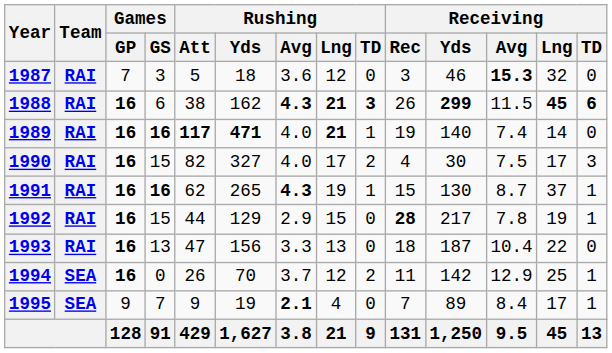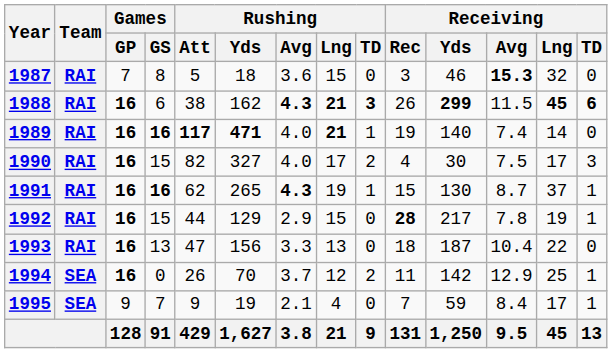 <table class="wikitable" style="text-align:center;">
 <tr>
 <th rowspan="2">Year</th>
 <th rowspan="2">Team</th>
 <th colspan="2">Games</th>
 <th colspan="5">Rushing</th>
 <th colspan="5">Receiving</th>
 </tr>
 <tr>
 <th>GP</th>
 <th>GS</th>
 <th>Att</th>
 <th>Yds</th>
 <th>Avg</th>
 <th>Lng</th>
 <th>TD</th>
 <th>Rec</th>
 <th>Yds</th>
 <th>Avg</th>
 <th>Lng</th>
 <th>TD</th>
 </tr>
 <tr>
 <th><a href='#'>1987</a></th>
 <th><a href='#'>RAI</a></th>
 <td>7</td>
-<td>3</td>
+<td>8</td>
 <td>5</td>
 <td>18</td>
 <td>3.6</td>
-<td>12</td>
+<td>15</td>
 <td>0</td>
 <td>3</td>
 <td>46</td>
 <td><strong>15.3</strong></td>
 <td>32</td>
 <td>0</td>
 </tr>
 <tr>
 <th><a href='#'>1988</a></th>
 <th><a href='#'>RAI</a></th>
 <td><strong>16</strong></td>
 <td>6</td>
 <td>38</td>
 <td>162</td>
 <td><strong>4.3</strong></td>
 <td><strong>21</strong></td>
 <td><strong>3</strong></td>
 <td>26</td>
 <td><strong>299</strong></td>
 <td>11.5</td>
 <td><strong>45</strong></td>
 <td><strong>6</strong></td>
 </tr>
 <tr>
 <th><a href='#'>1989</a></th>
 <th><a href='#'>RAI</a></th>
 <td><strong>16</strong></td>
 <td><strong>16</strong></td>
 <td><strong>117</strong></td>
 <td><strong>471</strong></td>
 <td>4.0</td>
 <td><strong>21</strong></td>
 <td>1</td>
 <td>19</td>
 <td>140</td>
 <td>7.4</td>
 <td>14</td>
 <td>0</td>
 </tr>
 <tr>
 <th><a href='#'>1990</a></th>
 <th><a href='#'>RAI</a></th>
 <td><strong>16</strong></td>
 <td>15</td>
 <td>82</td>
 <td>327</td>
 <td>4.0</td>
 <td>17</td>
 <td>2</td>
 <td>4</td>
 <td>30</td>
 <td>7.5</td>
 <td>17</td>
 <td>3</td>
 </tr>
 <tr>
 <th><a href='#'>1991</a></th>
 <th><a href='#'>RAI</a></th>
 <td><strong>16</strong></td>
 <td><strong>16</strong></td>
 <td>62</td>
 <td>265</td>
 <td><strong>4.3</strong></td>
 <td>19</td>
 <td>1</td>
 <td>15</td>
 <td>130</td>
 <td>8.7</td>
 <td>37</td>
 <td>1</td>
 </tr>
 <tr>
 <th><a href='#'>1992</a></th>
 <th><a href='#'>RAI</a></th>
 <td><strong>16</strong></td>
 <td>15</td>
 <td>44</td>
 <td>129</td>
 <td>2.9</td>
 <td>15</td>
 <td>0</td>
 <td><strong>28</strong></td>
 <td>217</td>
 <td>7.8</td>
 <td>19</td>
 <td>1</td>
 </tr>
 <tr>
 <th><a href='#'>1993</a></th>
 <th><a href='#'>RAI</a></th>
 <td><strong>16</strong></td>
 <td>13</td>
 <td>47</td>
 <td>156</td>
 <td>3.3</td>
 <td>13</td>
 <td>0</td>
 <td>18</td>
 <td>187</td>
 <td>10.4</td>
 <td>22</td>
 <td>0</td>
 </tr>
 <tr>
 <th><a href='#'>1994</a></th>
 <th><a href='#'>SEA</a></th>
 <td><strong>16</strong></td>
 <td>0</td>
 <td>26</td>
 <td>70</td>
 <td>3.7</td>
 <td>12</td>
 <td>2</td>
 <td>11</td>
 <td>142</td>
 <td>12.9</td>
 <td>25</td>
 <td>1</td>
 </tr>
 <tr>
 <th><a href='#'>1995</a></th>
 <th><a href='#'>SEA</a></th>
 <td>9</td>
 <td>7</td>
 <td>9</td>
 <td>19</td>
-<td><strong>2.1</strong></td>
+<td>2.1</td>
 <td>4</td>
 <td>0</td>
 <td>7</td>
-<td>89</td>
+<td>59</td>
 <td>8.4</td>
 <td>17</td>
 <td>1</td>
 </tr>
 <tr>
 <th colspan="2"></th>
 <th>128</th>
 <th>91</th>
 <th>429</th>
 <th>1,627</th>
 <th>3.8</th>
 <th>21</th>
 <th>9</th>
 <th>131</th>
 <th>1,250</th>
 <th>9.5</th>
 <th>45</th>
 <th>13</th>
 </tr>
 </table>
